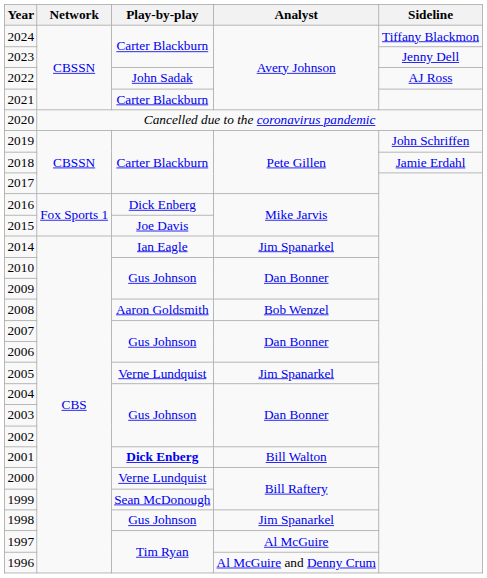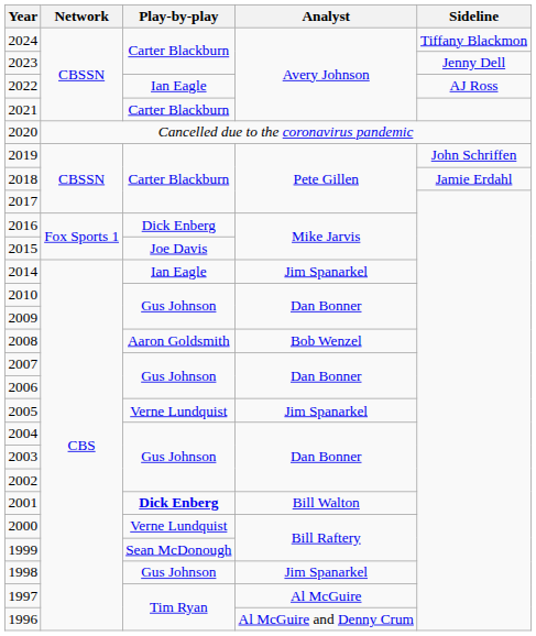 <table class="wikitable" style="text-align:center">
 <tr>
 <th>Year</th>
 <th>Network</th>
 <th>Play-by-play</th>
 <th>Analyst</th>
 <th>Sideline</th>
 </tr>
 <tr>
 <td>2024</td>
 <td rowspan=4><a href='#'>CBSSN</a></td>
 <td rowspan=2><a href='#'>Carter Blackburn</a></td>
 <td rowspan=4><a href='#'>Avery Johnson</a></td>
 <td rowspan=1><a href='#'>Tiffany Blackmon</a></td>
 </tr>
 <tr>
 <td>2023</td>
 <td rowspan=1><a href='#'>Jenny Dell</a></td>
 </tr>
 <tr>
 <td>2022</td>
-<td rowspan=1><a href='#'>John Sadak</a></td>
+<td><a href='#'>Ian Eagle</a></td>
 <td rowspan=1><a href='#'>AJ Ross</a></td>
 </tr>
 <tr>
 <td>2021</td>
 <td rowspan=1><a href='#'>Carter Blackburn</a></td>
 </tr>
 <tr>
 <td>2020</td>
 <td colspan="4"><em>Cancelled due to the <a href='#'>coronavirus pandemic</a></em></td>
 </tr>
 <tr>
 <td>2019</td>
 <td rowspan=3><a href='#'>CBSSN</a></td>
 <td rowspan=3><a href='#'>Carter Blackburn</a></td>
 <td rowspan=3><a href='#'>Pete Gillen</a></td>
 <td><a href='#'>John Schriffen</a></td>
 </tr>
 <tr>
 <td>2018</td>
 <td><a href='#'>Jamie Erdahl</a></td>
 </tr>
 <tr>
 <td>2017</td>
 </tr>
 <tr>
 <td>2016</td>
 <td rowspan=2><a href='#'>Fox Sports 1</a></td>
 <td><a href='#'>Dick Enberg</a></td>
 <td rowspan=2><a href='#'>Mike Jarvis</a></td>
 </tr>
 <tr>
 <td>2015</td>
 <td><a href='#'>Joe Davis</a></td>
 </tr>
 <tr>
 <td>2014</td>
 <td rowspan=16><a href='#'>CBS</a></td>
 <td><a href='#'>Ian Eagle</a></td>
 <td><a href='#'>Jim Spanarkel</a></td>
 </tr>
 <tr>
 <td>2010</td>
 <td rowspan=2><a href='#'>Gus Johnson</a></td>
 <td rowspan=2><a href='#'>Dan Bonner</a></td>
 </tr>
 <tr>
 <td>2009</td>
 </tr>
 <tr>
 <td>2008</td>
 <td><a href='#'>Aaron Goldsmith</a></td>
 <td><a href='#'>Bob Wenzel</a></td>
 </tr>
 <tr>
 <td>2007</td>
 <td rowspan=2><a href='#'>Gus Johnson</a></td>
 <td rowspan=2><a href='#'>Dan Bonner</a></td>
 </tr>
 <tr>
 <td>2006</td>
 </tr>
 <tr>
 <td>2005</td>
 <td><a href='#'>Verne Lundquist</a></td>
 <td><a href='#'>Jim Spanarkel</a></td>
 </tr>
 <tr>
 <td>2004</td>
 <td rowspan=3><a href='#'>Gus Johnson</a></td>
 <td rowspan=3><a href='#'>Dan Bonner</a></td>
 </tr>
 <tr>
 <td>2003</td>
 </tr>
 <tr>
 <td>2002</td>
 </tr>
 <tr>
 <td>2001</td>
 <td><strong><a href='#'>Dick Enberg</a></strong></td>
 <td><a href='#'>Bill Walton</a></td>
 </tr>
 <tr>
 <td>2000</td>
 <td><a href='#'>Verne Lundquist</a></td>
 <td rowspan=2><a href='#'>Bill Raftery</a></td>
 </tr>
 <tr>
 <td>1999</td>
 <td><a href='#'>Sean McDonough</a></td>
 </tr>
 <tr>
 <td>1998</td>
 <td><a href='#'>Gus Johnson</a></td>
 <td><a href='#'>Jim Spanarkel</a></td>
 </tr>
 <tr>
 <td>1997</td>
 <td rowspan=2><a href='#'>Tim Ryan</a></td>
 <td><a href='#'>Al McGuire</a></td>
 </tr>
 <tr>
 <td>1996</td>
 <td><a href='#'>Al McGuire</a> and <a href='#'>Denny Crum</a></td>
 </tr>
 </table>
